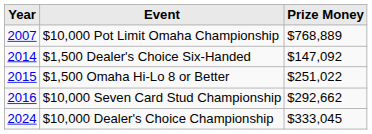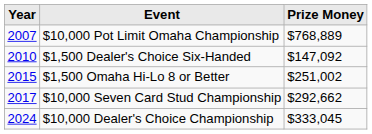 <table class="wikitable">
 <tr>
 <th style="background: #E9E9E9;">Year</th>
 <th style="background: #E9E9E9;">Event</th>
 <th style="background: #E9E9E9;">Prize Money</th>
 </tr>
 <tr>
 <td><a href='#'>2007</a></td>
 <td>$10,000 Pot Limit Omaha Championship</td>
 <td>$768,889</td>
 </tr>
 <tr>
-<td><a href='#'>2014</a></td>
+<td><a href='#'>2010</a></td>
 <td>$1,500 Dealer's Choice Six-Handed</td>
 <td>$147,092</td>
 </tr>
 <tr>
 <td><a href='#'>2015</a></td>
 <td>$1,500 Omaha Hi-Lo 8 or Better</td>
-<td>$251,022</td>
+<td>$251,002</td>
 </tr>
 <tr>
-<td><a href='#'>2016</a></td>
+<td><a href='#'>2017</a></td>
 <td>$10,000 Seven Card Stud Championship</td>
 <td>$292,662</td>
 </tr>
 <tr>
 <td><a href='#'>2024</a></td>
 <td>$10,000 Dealer's Choice Championship</td>
 <td>$333,045</td>
 </tr>
 </table>
